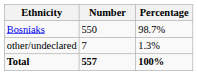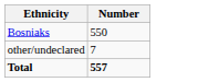 <table class="wikitable">
 <tr>
 <th width="100px">Ethnicity</th>
 <th width="80px">Number</th>
-<th width="80px">Percentage</th>
 </tr>
 <tr>
 <td><a href='#'>Bosniaks</a></td>
 <td>550</td>
-<td>98.7%</td>
 </tr>
 <tr>
 <td>other/undeclared</td>
 <td>7</td>
-<td>1.3%</td>
 </tr>
 <tr>
 <td><strong>Total</strong></td>
 <td><strong>557</strong></td>
-<td><strong>100%</strong></td>
 </tr>
 </table>
